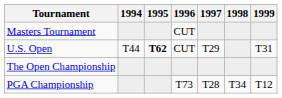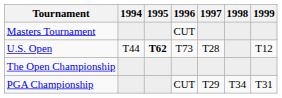 <table class="wikitable" style="font-size:95%;text-align:center;">
 <tr>
 <th>Tournament</th>
 <th>1994</th>
 <th>1995</th>
 <th>1996</th>
 <th>1997</th>
 <th>1998</th>
 <th>1999</th>
 </tr>
 <tr>
 <td align=left><a href='#'>Masters Tournament</a></td>
 <td style="background:#eeeeee;"></td>
 <td style="background:#eeeeee;"></td>
 <td>CUT</td>
 <td style="background:#eeeeee;"></td>
 <td style="background:#eeeeee;"></td>
 <td style="background:#eeeeee;"></td>
 </tr>
 <tr>
 <td align=left><a href='#'>U.S. Open</a></td>
 <td>T44</td>
 <td><strong>T62</strong></td>
-<td>CUT</td>
-<td>T29</td>
+<td>T73</td>
+<td>T28</td>
 <td style="background:#eeeeee;"></td>
-<td>T31</td>
+<td>T12</td>
 </tr>
 <tr>
 <td align=left><a href='#'>The Open Championship</a></td>
 <td style="background:#eeeeee;"></td>
 <td style="background:#eeeeee;"></td>
 <td style="background:#eeeeee;"></td>
 <td style="background:#eeeeee;"></td>
 <td style="background:#eeeeee;"></td>
 <td style="background:#eeeeee;"></td>
 </tr>
 <tr>
 <td align=left><a href='#'>PGA Championship</a></td>
 <td style="background:#eeeeee;"></td>
 <td style="background:#eeeeee;"></td>
-<td>T73</td>
-<td>T28</td>
+<td>CUT</td>
+<td>T29</td>
 <td>T34</td>
-<td>T12</td>
+<td>T31</td>
 </tr>
 </table>
